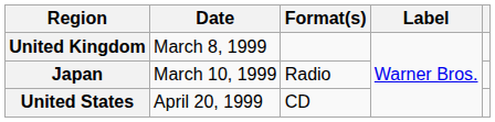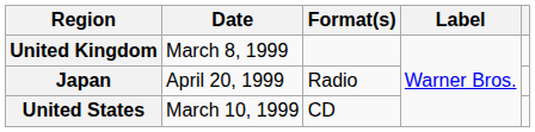 <table class="wikitable plainrowheaders">
 <tr>
 <th scope="col">Region</th>
 <th scope="col">Date</th>
 <th scope="col">Format(s)</th>
 <th scope="col">Label</th>
 <th scope="col"></th>
 </tr>
 <tr>
 <th scope="row">United Kingdom</th>
 <td>March 8, 1999</td>
 <td></td>
 <td rowspan="3"><a href='#'>Warner Bros.</a></td>
 <td></td>
 </tr>
 <tr>
 <th scope="row">Japan</th>
-<td>March 10, 1999</td>
+<td>April 20, 1999</td>
 <td>Radio</td>
 <td></td>
 </tr>
 <tr>
 <th scope="row">United States</th>
-<td>April 20, 1999</td>
+<td>March 10, 1999</td>
 <td>CD</td>
 <td></td>
 </tr>
 </table>
